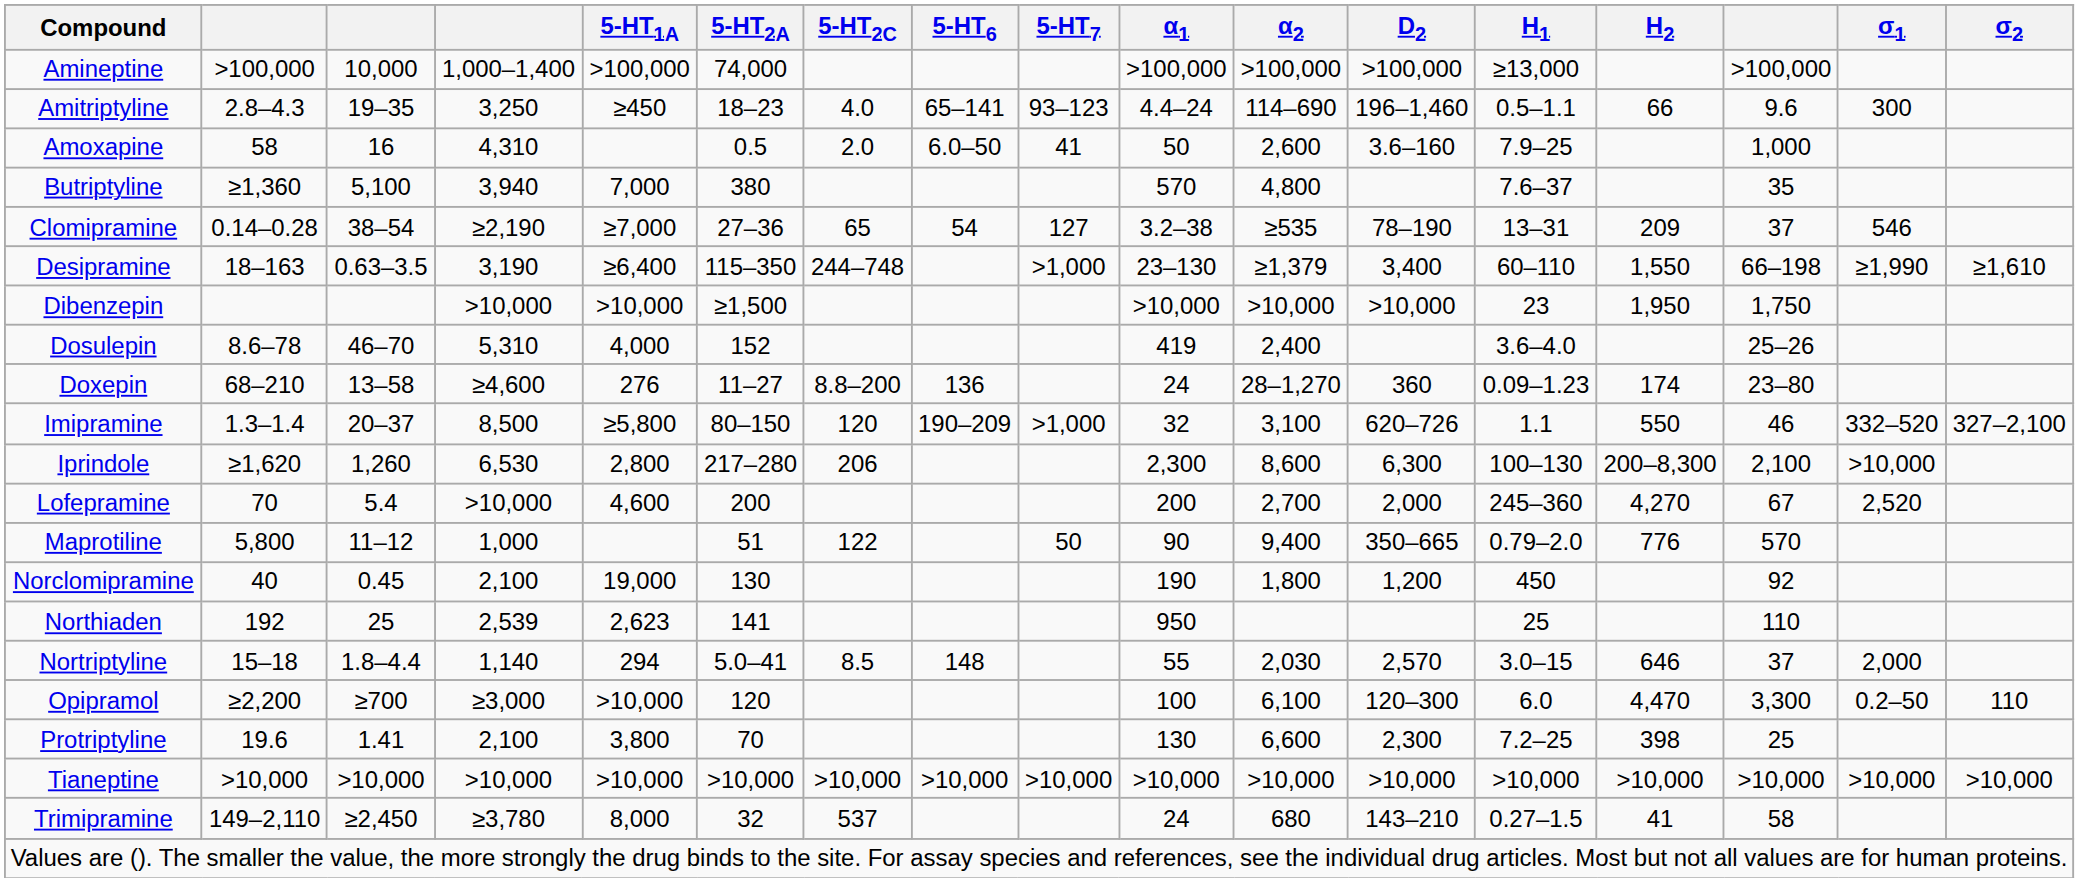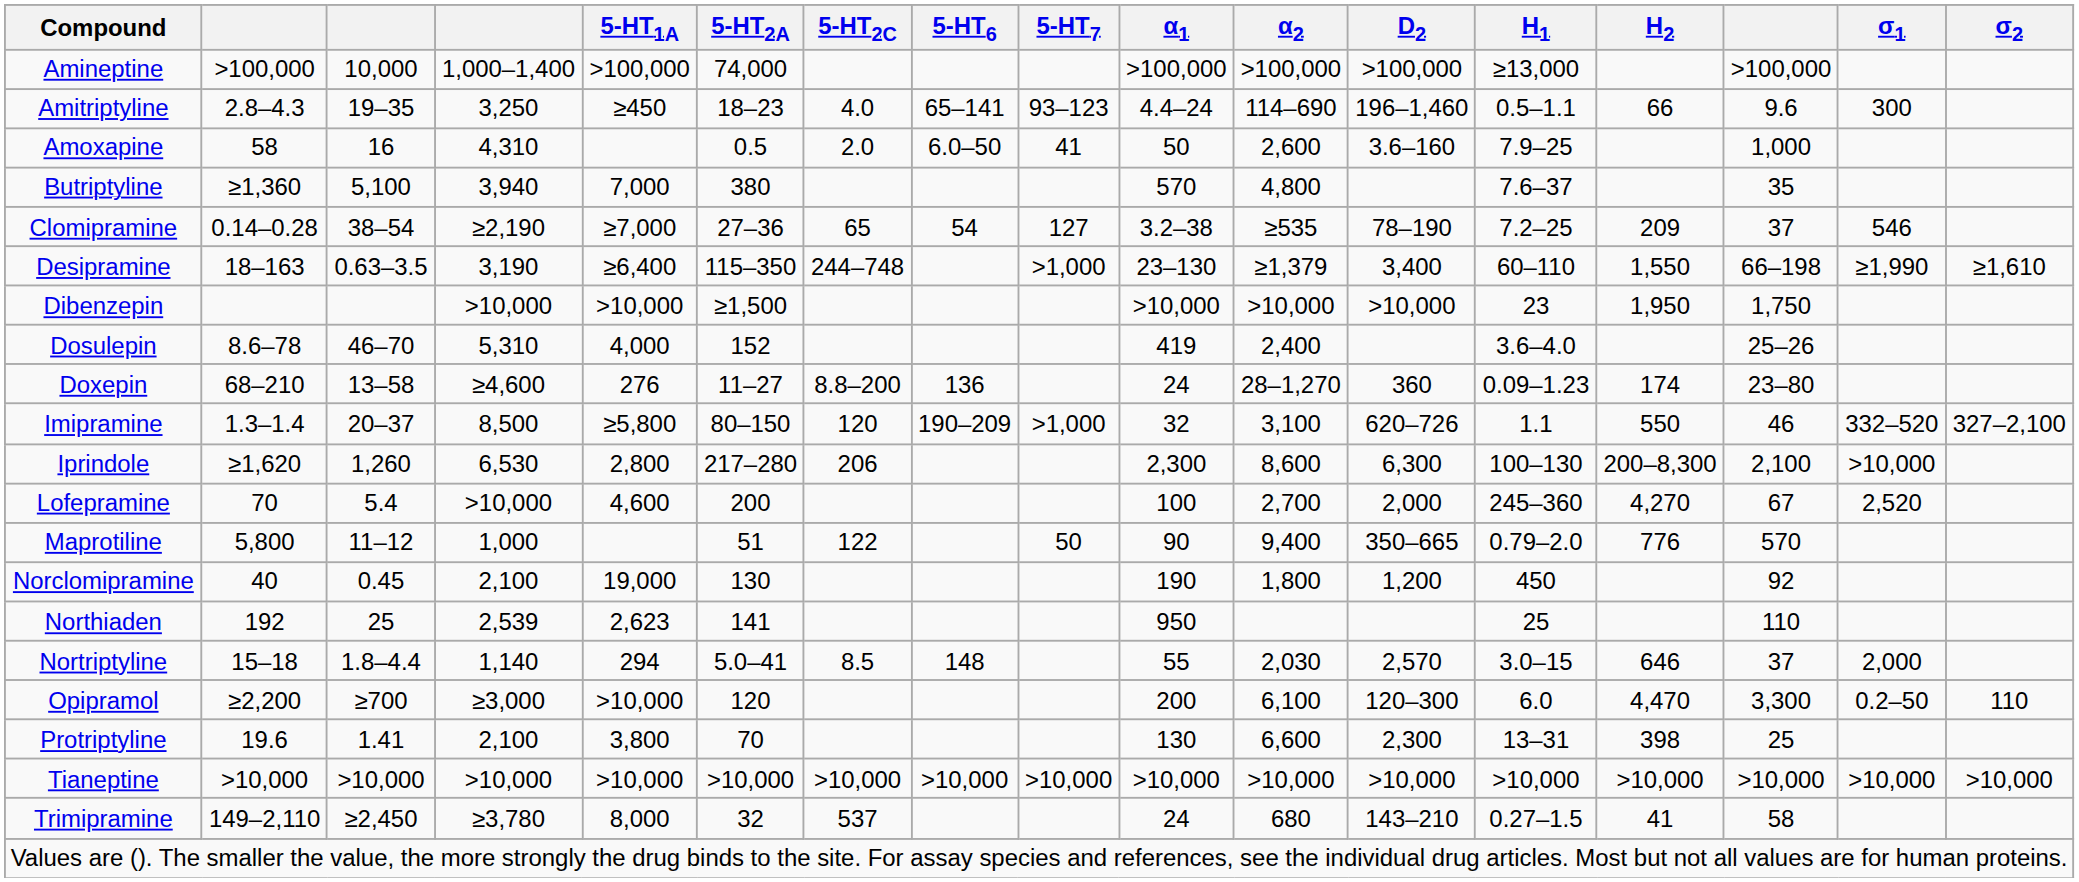 <table class="wikitable sortable" style="font-size: 80%; text-align: center;">
 <tr>
 <th>Compound</th>
 <th></th>
 <th></th>
 <th></th>
 <th><a href='#'>5-HT<sub>1A</sub></a></th>
 <th><a href='#'>5-HT<sub>2A</sub></a></th>
 <th><a href='#'>5-HT<sub>2C</sub></a></th>
 <th><a href='#'>5-HT<sub>6</sub></a></th>
 <th><a href='#'>5-HT<sub>7</sub></a></th>
 <th><a href='#'>α<sub>1</sub></a></th>
 <th><a href='#'>α<sub>2</sub></a></th>
 <th><a href='#'>D<sub>2</sub></a></th>
 <th><a href='#'>H<sub>1</sub></a></th>
 <th><a href='#'>H<sub>2</sub></a></th>
 <th></th>
 <th><a href='#'>σ<sub>1</sub></a></th>
 <th><a href='#'>σ<sub>2</sub></a></th>
 </tr>
 <tr>
 <td><a href='#'>Amineptine</a></td>
 <td>>100,000</td>
 <td>10,000</td>
 <td>1,000–1,400</td>
 <td>>100,000</td>
 <td>74,000</td>
 <td></td>
 <td></td>
 <td></td>
 <td>>100,000</td>
 <td>>100,000</td>
 <td>>100,000</td>
 <td>≥13,000</td>
 <td></td>
 <td>>100,000</td>
 <td></td>
 <td></td>
 </tr>
 <tr>
 <td><a href='#'>Amitriptyline</a></td>
 <td>2.8–4.3</td>
 <td>19–35</td>
 <td>3,250</td>
 <td>≥450</td>
 <td>18–23</td>
 <td>4.0</td>
 <td>65–141</td>
 <td>93–123</td>
 <td>4.4–24</td>
 <td>114–690</td>
 <td>196–1,460</td>
 <td>0.5–1.1</td>
 <td>66</td>
 <td>9.6</td>
 <td>300</td>
 <td></td>
 </tr>
 <tr>
 <td><a href='#'>Amoxapine</a></td>
 <td>58</td>
 <td>16</td>
 <td>4,310</td>
 <td></td>
 <td>0.5</td>
 <td>2.0</td>
 <td>6.0–50</td>
 <td>41</td>
 <td>50</td>
 <td>2,600</td>
 <td>3.6–160</td>
 <td>7.9–25</td>
 <td></td>
 <td>1,000</td>
 <td></td>
 <td></td>
 </tr>
 <tr>
 <td><a href='#'>Butriptyline</a></td>
 <td>≥1,360</td>
 <td>5,100</td>
 <td>3,940</td>
 <td>7,000</td>
 <td>380</td>
 <td></td>
 <td></td>
 <td></td>
 <td>570</td>
 <td>4,800</td>
 <td></td>
 <td>7.6–37</td>
 <td></td>
 <td>35</td>
 <td></td>
 <td></td>
 </tr>
 <tr>
 <td><a href='#'>Clomipramine</a></td>
 <td>0.14–0.28</td>
 <td>38–54</td>
 <td>≥2,190</td>
 <td>≥7,000</td>
 <td>27–36</td>
 <td>65</td>
 <td>54</td>
 <td>127</td>
 <td>3.2–38</td>
 <td>≥535</td>
 <td>78–190</td>
-<td>13–31</td>
+<td>7.2–25</td>
 <td>209</td>
 <td>37</td>
 <td>546</td>
 <td></td>
 </tr>
 <tr>
 <td><a href='#'>Desipramine</a></td>
 <td>18–163</td>
 <td>0.63–3.5</td>
 <td>3,190</td>
 <td>≥6,400</td>
 <td>115–350</td>
 <td>244–748</td>
 <td></td>
 <td>>1,000</td>
 <td>23–130</td>
 <td>≥1,379</td>
 <td>3,400</td>
 <td>60–110</td>
 <td>1,550</td>
 <td>66–198</td>
 <td>≥1,990</td>
 <td>≥1,610</td>
 </tr>
 <tr>
 <td><a href='#'>Dibenzepin</a></td>
 <td></td>
 <td></td>
 <td>>10,000</td>
 <td>>10,000</td>
 <td>≥1,500</td>
 <td></td>
 <td></td>
 <td></td>
 <td>>10,000</td>
 <td>>10,000</td>
 <td>>10,000</td>
 <td>23</td>
 <td>1,950</td>
 <td>1,750</td>
 <td></td>
 <td></td>
 </tr>
 <tr>
 <td><a href='#'>Dosulepin</a></td>
 <td>8.6–78</td>
 <td>46–70</td>
 <td>5,310</td>
 <td>4,000</td>
 <td>152</td>
 <td></td>
 <td></td>
 <td></td>
 <td>419</td>
 <td>2,400</td>
 <td></td>
 <td>3.6–4.0</td>
 <td></td>
 <td>25–26</td>
 <td></td>
 <td></td>
 </tr>
 <tr>
 <td><a href='#'>Doxepin</a></td>
 <td>68–210</td>
 <td>13–58</td>
 <td>≥4,600</td>
 <td>276</td>
 <td>11–27</td>
 <td>8.8–200</td>
 <td>136</td>
 <td></td>
 <td>24</td>
 <td>28–1,270</td>
 <td>360</td>
 <td>0.09–1.23</td>
 <td>174</td>
 <td>23–80</td>
 <td></td>
 <td></td>
 </tr>
 <tr>
 <td><a href='#'>Imipramine</a></td>
 <td>1.3–1.4</td>
 <td>20–37</td>
 <td>8,500</td>
 <td>≥5,800</td>
 <td>80–150</td>
 <td>120</td>
 <td>190–209</td>
 <td>>1,000</td>
 <td>32</td>
 <td>3,100</td>
 <td>620–726</td>
 <td>1.1</td>
 <td>550</td>
 <td>46</td>
 <td>332–520</td>
 <td>327–2,100</td>
 </tr>
 <tr>
 <td><a href='#'>Iprindole</a></td>
 <td>≥1,620</td>
 <td>1,260</td>
 <td>6,530</td>
 <td>2,800</td>
 <td>217–280</td>
 <td>206</td>
 <td></td>
 <td></td>
 <td>2,300</td>
 <td>8,600</td>
 <td>6,300</td>
 <td>100–130</td>
 <td>200–8,300</td>
 <td>2,100</td>
 <td>>10,000</td>
 <td></td>
 </tr>
 <tr>
 <td><a href='#'>Lofepramine</a></td>
 <td>70</td>
 <td>5.4</td>
 <td>>10,000</td>
 <td>4,600</td>
 <td>200</td>
 <td></td>
 <td></td>
 <td></td>
-<td>200</td>
+<td>100</td>
 <td>2,700</td>
 <td>2,000</td>
 <td>245–360</td>
 <td>4,270</td>
 <td>67</td>
 <td>2,520</td>
 <td></td>
 </tr>
 <tr>
 <td><a href='#'>Maprotiline</a></td>
 <td>5,800</td>
 <td>11–12</td>
 <td>1,000</td>
 <td></td>
 <td>51</td>
 <td>122</td>
 <td></td>
 <td>50</td>
 <td>90</td>
 <td>9,400</td>
 <td>350–665</td>
 <td>0.79–2.0</td>
 <td>776</td>
 <td>570</td>
 <td></td>
 <td></td>
 </tr>
 <tr>
 <td><a href='#'>Norclomipramine</a></td>
 <td>40</td>
 <td>0.45</td>
 <td>2,100</td>
 <td>19,000</td>
 <td>130</td>
 <td></td>
 <td></td>
 <td></td>
 <td>190</td>
 <td>1,800</td>
 <td>1,200</td>
 <td>450</td>
 <td></td>
 <td>92</td>
 <td></td>
 <td></td>
 </tr>
 <tr>
 <td><a href='#'>Northiaden</a></td>
 <td>192</td>
 <td>25</td>
 <td>2,539</td>
 <td>2,623</td>
 <td>141</td>
 <td></td>
 <td></td>
 <td></td>
 <td>950</td>
 <td></td>
 <td></td>
 <td>25</td>
 <td></td>
 <td>110</td>
 <td></td>
 <td></td>
 </tr>
 <tr>
 <td><a href='#'>Nortriptyline</a></td>
 <td>15–18</td>
 <td>1.8–4.4</td>
 <td>1,140</td>
 <td>294</td>
 <td>5.0–41</td>
 <td>8.5</td>
 <td>148</td>
 <td></td>
 <td>55</td>
 <td>2,030</td>
 <td>2,570</td>
 <td>3.0–15</td>
 <td>646</td>
 <td>37</td>
 <td>2,000</td>
 <td></td>
 </tr>
 <tr>
 <td><a href='#'>Opipramol</a></td>
 <td>≥2,200</td>
 <td>≥700</td>
 <td>≥3,000</td>
 <td>>10,000</td>
 <td>120</td>
 <td></td>
 <td></td>
 <td></td>
-<td>100</td>
+<td>200</td>
 <td>6,100</td>
 <td>120–300</td>
 <td>6.0</td>
 <td>4,470</td>
 <td>3,300</td>
 <td>0.2–50</td>
 <td>110</td>
 </tr>
 <tr>
 <td><a href='#'>Protriptyline</a></td>
 <td>19.6</td>
 <td>1.41</td>
 <td>2,100</td>
 <td>3,800</td>
 <td>70</td>
 <td></td>
 <td></td>
 <td></td>
 <td>130</td>
 <td>6,600</td>
 <td>2,300</td>
-<td>7.2–25</td>
+<td>13–31</td>
 <td>398</td>
 <td>25</td>
 <td></td>
 <td></td>
 </tr>
 <tr>
 <td><a href='#'>Tianeptine</a></td>
 <td>>10,000</td>
 <td>>10,000</td>
 <td>>10,000</td>
 <td>>10,000</td>
 <td>>10,000</td>
 <td>>10,000</td>
 <td>>10,000</td>
 <td>>10,000</td>
 <td>>10,000</td>
 <td>>10,000</td>
 <td>>10,000</td>
 <td>>10,000</td>
 <td>>10,000</td>
 <td>>10,000</td>
 <td>>10,000</td>
 <td>>10,000</td>
 </tr>
 <tr>
 <td><a href='#'>Trimipramine</a></td>
 <td>149–2,110</td>
 <td>≥2,450</td>
 <td>≥3,780</td>
 <td>8,000</td>
 <td>32</td>
 <td>537</td>
 <td></td>
 <td></td>
 <td>24</td>
 <td>680</td>
 <td>143–210</td>
 <td>0.27–1.5</td>
 <td>41</td>
 <td>58</td>
 <td></td>
 <td></td>
 </tr>
 <tr class="sortbottom">
 <td colspan="17">Values are  (). The smaller the value, the more strongly the drug binds to the site. For assay species and references, see the individual drug articles. Most but not all values are for human proteins.</td>
 </tr>
 </table>
